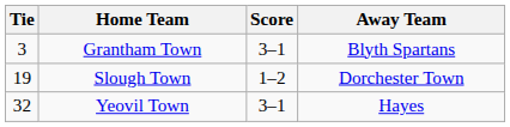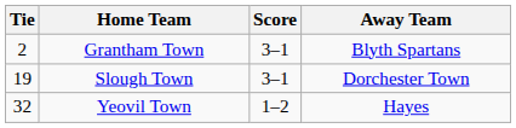 <table class="wikitable" style="text-align:center;">
 <tr>
 <th width=20>Tie</th>
 <th width=175>Home Team</th>
 <th width=20>Score</th>
 <th width=175>Away Team</th>
 </tr>
 <tr>
-<td>3</td>
+<td>2</td>
 <td><a href='#'>Grantham Town</a></td>
 <td>3–1</td>
 <td><a href='#'>Blyth Spartans</a></td>
 </tr>
 <tr>
 <td>19</td>
 <td><a href='#'>Slough Town</a></td>
-<td>1–2</td>
+<td>3–1</td>
 <td><a href='#'>Dorchester Town</a></td>
 </tr>
 <tr>
 <td>32</td>
 <td><a href='#'>Yeovil Town</a></td>
-<td>3–1</td>
+<td>1–2</td>
 <td><a href='#'>Hayes</a></td>
 </tr>
 </table>
